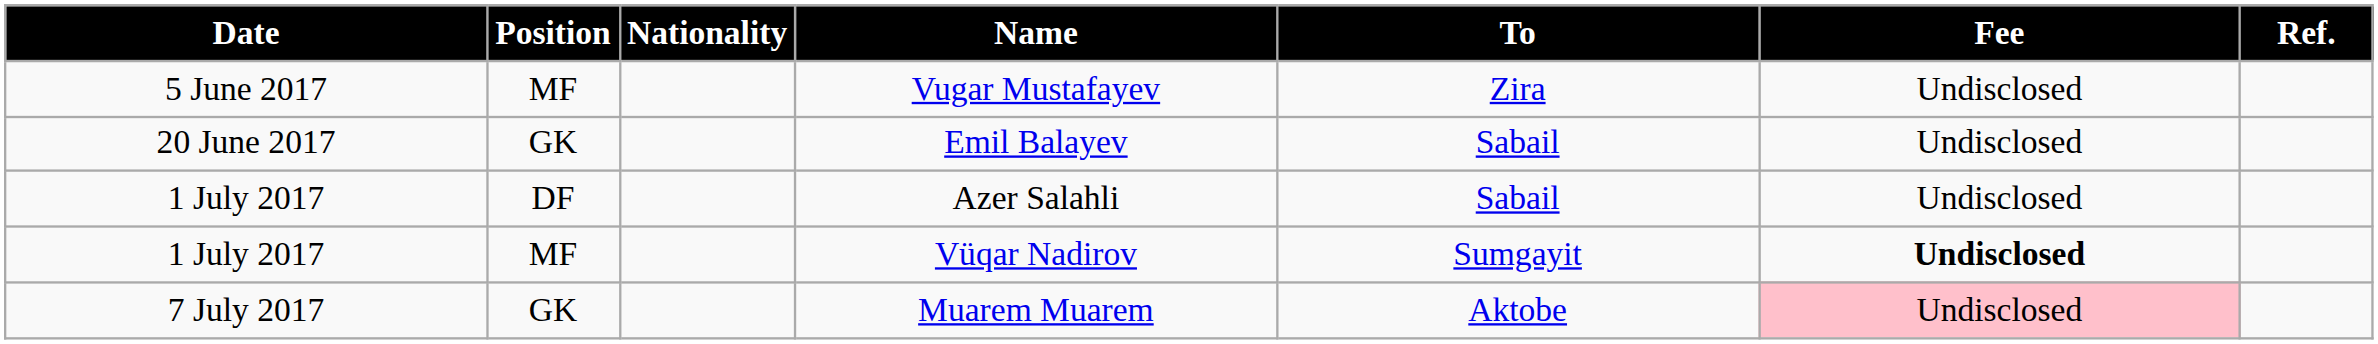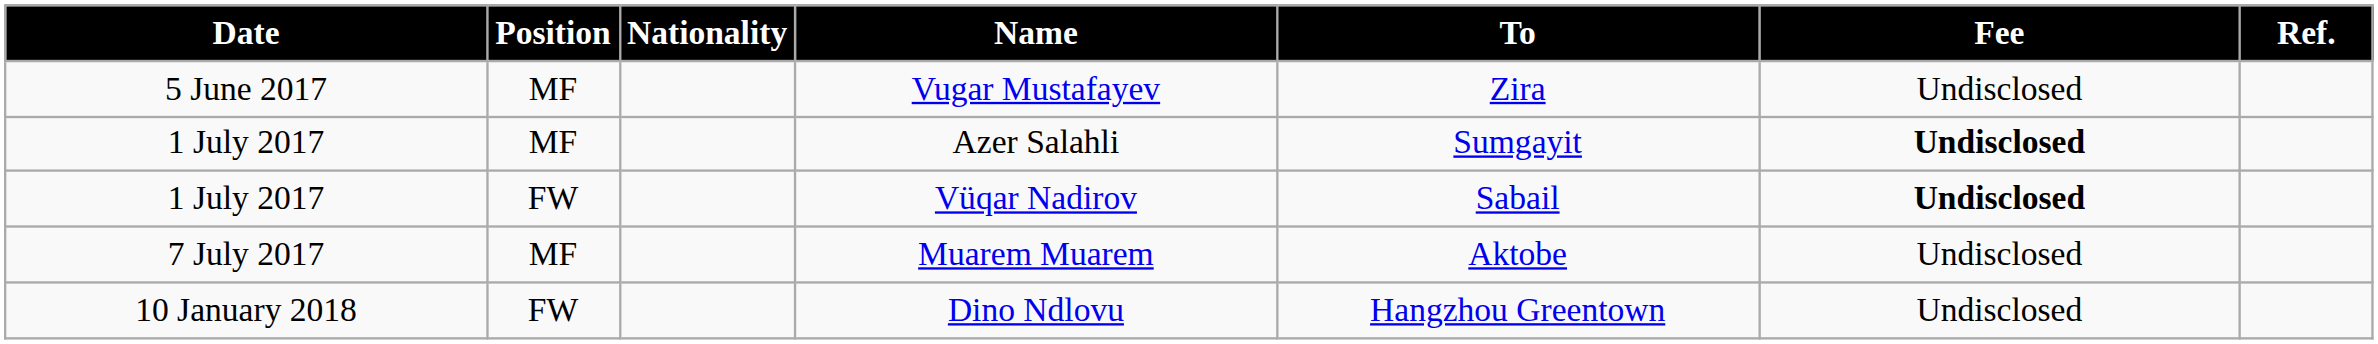 <table class="wikitable"  style="text-align:center; font-size:90%; ">
 <tr>
 <th style="background:#000000; color:#fff; width:200px;">Date</th>
 <th style="background:#000000; color:#fff; width:50px;">Position</th>
 <th style="background:#000000; color:#fff; width:50px;">Nationality</th>
 <th style="background:#000000; color:#fff; width:200px;">Name</th>
 <th style="background:#000000; color:#fff; width:200px;">To</th>
 <th style="background:#000000; color:#fff; width:200px;">Fee</th>
 <th style="background:#000000; color:#fff; width:50px;">Ref.</th>
 </tr>
 <tr>
 <td>5 June 2017</td>
 <td>MF</td>
 <td></td>
 <td><a href='#'>Vugar Mustafayev</a></td>
 <td><a href='#'>Zira</a></td>
 <td>Undisclosed</td>
 <td></td>
 </tr>
 <tr>
-<td>20 June 2017</td>
-<td>GK</td>
-<td></td>
-<td><a href='#'>Emil Balayev</a></td>
-<td><a href='#'>Sabail</a></td>
-<td>Undisclosed</td>
-<td></td>
-</tr>
-<tr>
-<td>1 July 2017</td>
-<td>DF</td>
-<td></td>
-<td>Azer Salahli</td>
-<td><a href='#'>Sabail</a></td>
-<td>Undisclosed</td>
-<td></td>
-</tr>
-<tr>
 <td>1 July 2017</td>
 <td>MF</td>
 <td></td>
-<td><a href='#'>Vüqar Nadirov</a></td>
+<td>Azer Salahli</td>
 <td><a href='#'>Sumgayit</a></td>
 <td><strong>Undisclosed</strong></td>
 <td></td>
 </tr>
 <tr>
+<td>1 July 2017</td>
+<td>FW</td>
+<td></td>
+<td><a href='#'>Vüqar Nadirov</a></td>
+<td><a href='#'>Sabail</a></td>
+<td><strong>Undisclosed</strong></td>
+<td></td>
+</tr>
+<tr>
 <td>7 July 2017</td>
-<td>GK</td>
+<td>MF</td>
 <td></td>
 <td><a href='#'>Muarem Muarem</a></td>
 <td><a href='#'>Aktobe</a></td>
-<td style="background: pink;">Undisclosed</td>
+<td>Undisclosed</td>
+<td></td>
+</tr>
+<tr>
+<td>10 January 2018</td>
+<td>FW</td>
+<td></td>
+<td><a href='#'>Dino Ndlovu</a></td>
+<td><a href='#'>Hangzhou Greentown</a></td>
+<td>Undisclosed</td>
 <td></td>
 </tr>
 </table>
